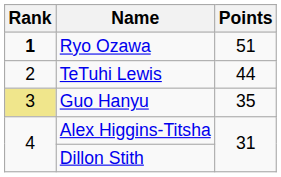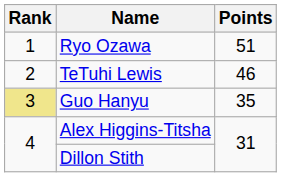 <table class=wikitable>
 <tr>
 <th>Rank</th>
 <th>Name</th>
 <th>Points</th>
 </tr>
 <tr>
-<td align=center><strong>1</strong></td>
+<td align=center>1</td>
 <td> <a href='#'>Ryo Ozawa</a></td>
 <td align=center>51</td>
 </tr>
 <tr>
 <td align=center>2</td>
 <td> <a href='#'>TeTuhi Lewis</a></td>
-<td align=center>44</td>
+<td align=center>46</td>
 </tr>
 <tr>
 <td align=center style="background: khaki;">3</td>
 <td> <a href='#'>Guo Hanyu</a></td>
 <td align=center>35</td>
 </tr>
 <tr>
 <td align=center rowspan=2>4</td>
 <td> <a href='#'>Alex Higgins-Titsha</a></td>
 <td align=center rowspan=2>31</td>
 </tr>
 <tr>
 <td> <a href='#'>Dillon Stith</a></td>
 </tr>
 </table>
